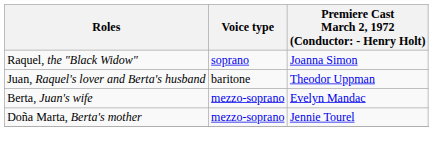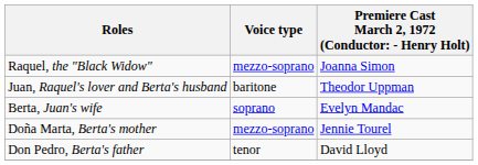 <table class="wikitable">
 <tr>
 <th>Roles</th>
 <th>Voice type</th>
 <th>Premiere Cast<br>March 2, 1972  <br>(Conductor: - Henry Holt)</th>
 </tr>
 <tr>
 <td>Raquel, <em>the "Black Widow"</em></td>
-<td><a href='#'>soprano</a></td>
+<td><a href='#'>mezzo-soprano</a></td>
 <td><a href='#'>Joanna Simon</a></td>
 </tr>
 <tr>
 <td>Juan, <em>Raquel's lover and Berta's husband</em></td>
 <td>baritone</td>
 <td><a href='#'>Theodor Uppman</a></td>
 </tr>
 <tr>
 <td>Berta, <em>Juan's wife</em></td>
-<td><a href='#'>mezzo-soprano</a></td>
+<td><a href='#'>soprano</a></td>
 <td><a href='#'>Evelyn Mandac</a></td>
 </tr>
 <tr>
 <td>Doña Marta, <em>Berta's mother</em></td>
 <td><a href='#'>mezzo-soprano</a></td>
 <td><a href='#'>Jennie Tourel</a></td>
 </tr>
 <tr>
+<td>Don Pedro, <em>Berta's father</em></td>
+<td>tenor</td>
+<td>David Lloyd</td>
+</tr>
+<tr>
 </tr>
 </table>
